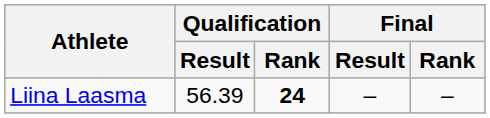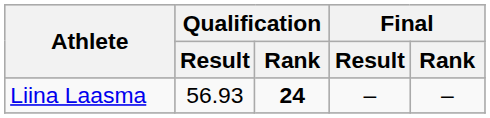 <table class="wikitable" style="font-size:90%;text-align:center;">
 <tr>
 <th rowspan="2" width="100">Athlete</th>
 <th colspan="2" width="80">Qualification</th>
 <th colspan="2" width="80">Final</th>
 </tr>
 <tr>
 <th width="40">Result</th>
 <th width="40">Rank</th>
 <th width="40">Result</th>
 <th width="40">Rank</th>
 </tr>
 <tr>
 <td align="left"><a href='#'>Liina Laasma</a></td>
-<td>56.39</td>
+<td>56.93</td>
 <td><strong>24</strong></td>
 <td>–</td>
 <td>–</td>
 </tr>
 </table>
